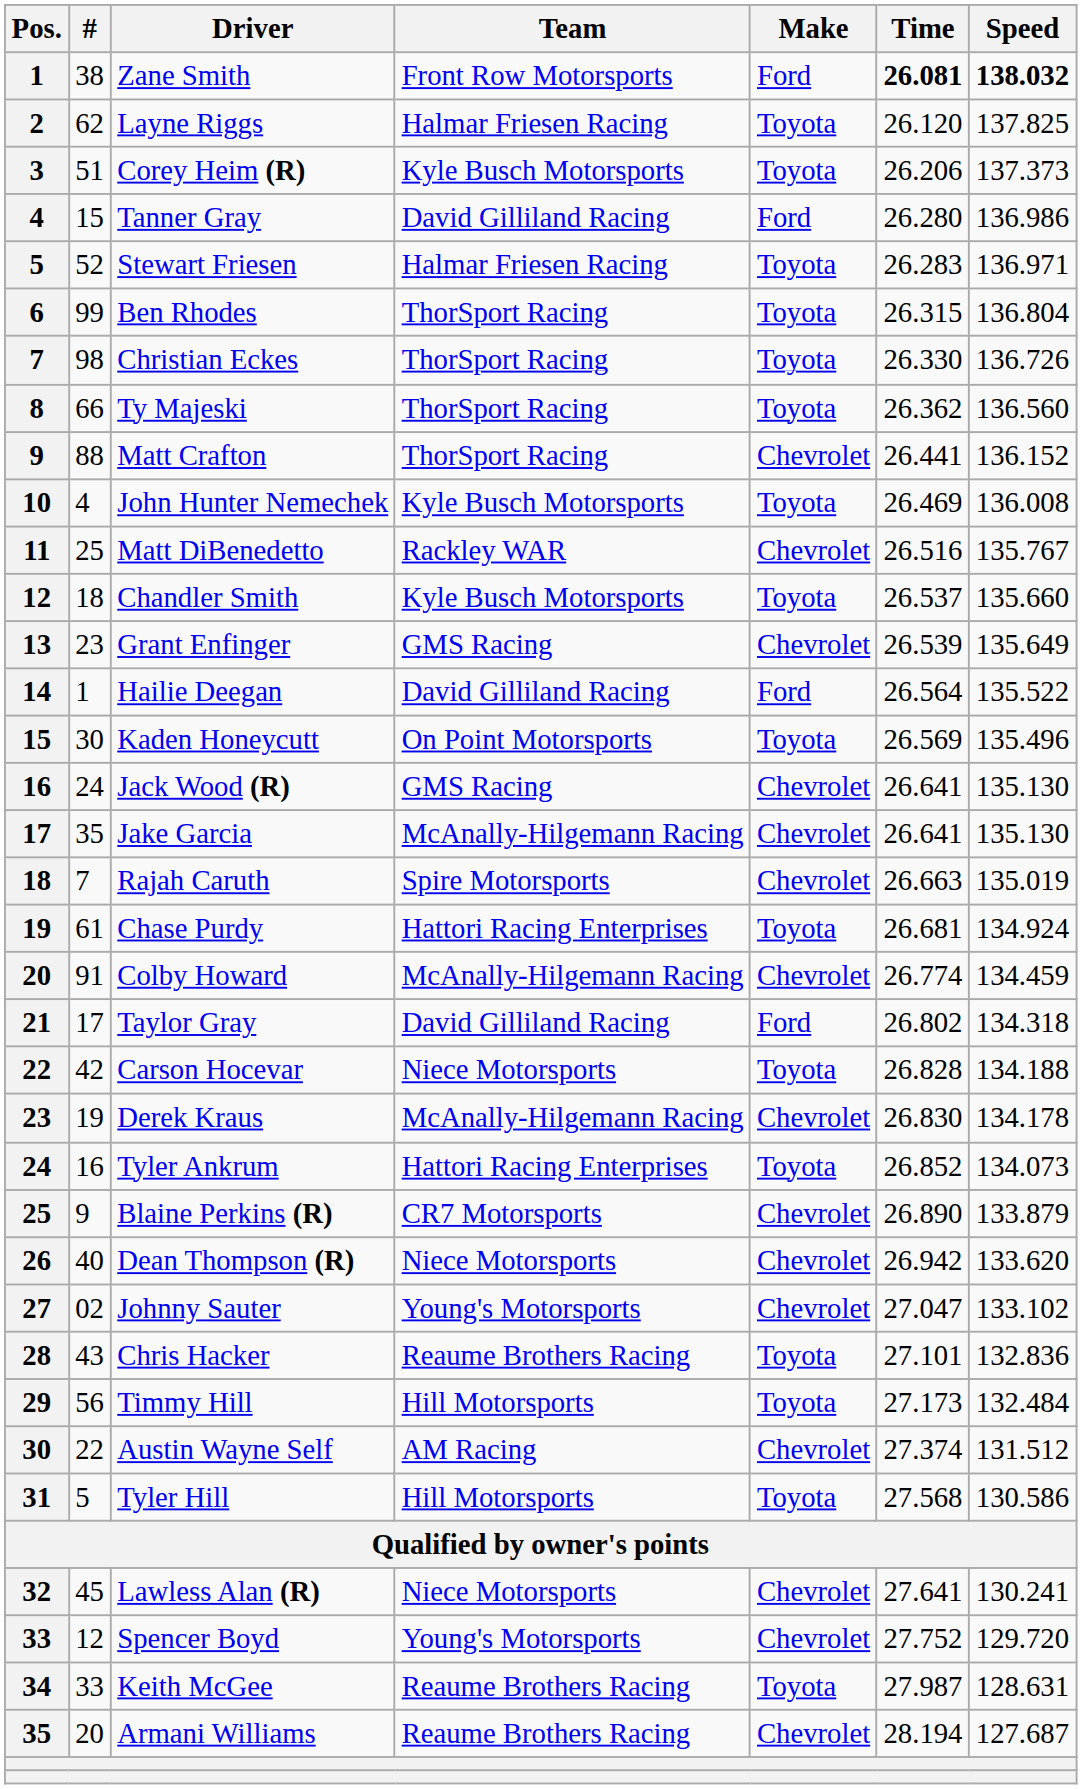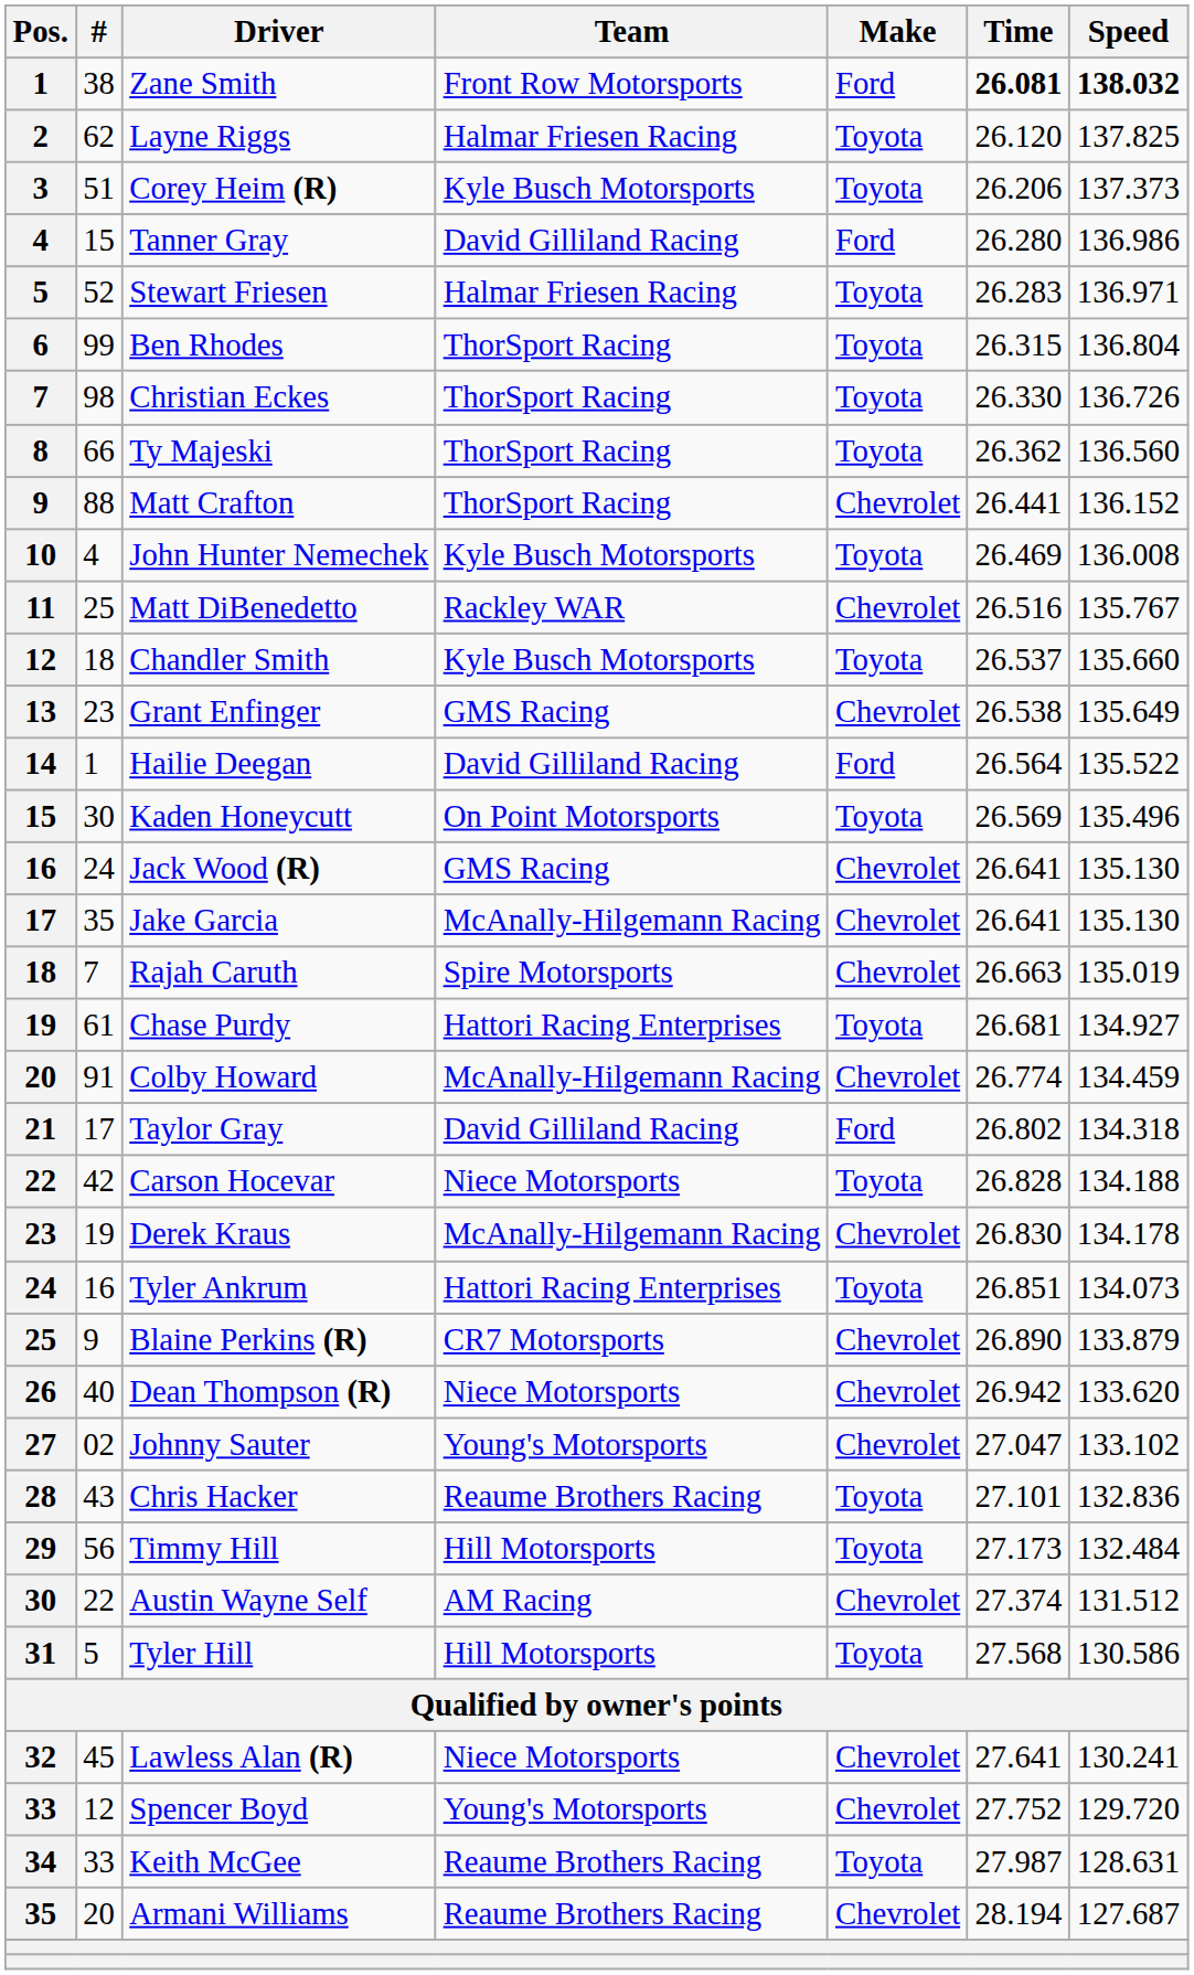 <table class="wikitable" style="font-size:95%">
 <tr>
 <th>Pos.</th>
 <th>#</th>
 <th>Driver</th>
 <th>Team</th>
 <th>Make</th>
 <th>Time</th>
 <th>Speed</th>
 </tr>
 <tr>
 <th>1</th>
 <td>38</td>
 <td><a href='#'>Zane Smith</a></td>
 <td><a href='#'>Front Row Motorsports</a></td>
 <td><a href='#'>Ford</a></td>
 <td><strong>26.081</strong></td>
 <td><strong>138.032</strong></td>
 </tr>
 <tr>
 <th>2</th>
 <td>62</td>
 <td><a href='#'>Layne Riggs</a></td>
 <td><a href='#'>Halmar Friesen Racing</a></td>
 <td><a href='#'>Toyota</a></td>
 <td>26.120</td>
 <td>137.825</td>
 </tr>
 <tr>
 <th>3</th>
 <td>51</td>
 <td><a href='#'>Corey Heim</a> <strong>(R)</strong></td>
 <td><a href='#'>Kyle Busch Motorsports</a></td>
 <td><a href='#'>Toyota</a></td>
 <td>26.206</td>
 <td>137.373</td>
 </tr>
 <tr>
 <th>4</th>
 <td>15</td>
 <td><a href='#'>Tanner Gray</a></td>
 <td><a href='#'>David Gilliland Racing</a></td>
 <td><a href='#'>Ford</a></td>
 <td>26.280</td>
 <td>136.986</td>
 </tr>
 <tr>
 <th>5</th>
 <td>52</td>
 <td><a href='#'>Stewart Friesen</a></td>
 <td><a href='#'>Halmar Friesen Racing</a></td>
 <td><a href='#'>Toyota</a></td>
 <td>26.283</td>
 <td>136.971</td>
 </tr>
 <tr>
 <th>6</th>
 <td>99</td>
 <td><a href='#'>Ben Rhodes</a></td>
 <td><a href='#'>ThorSport Racing</a></td>
 <td><a href='#'>Toyota</a></td>
 <td>26.315</td>
 <td>136.804</td>
 </tr>
 <tr>
 <th>7</th>
 <td>98</td>
 <td><a href='#'>Christian Eckes</a></td>
 <td><a href='#'>ThorSport Racing</a></td>
 <td><a href='#'>Toyota</a></td>
 <td>26.330</td>
 <td>136.726</td>
 </tr>
 <tr>
 <th>8</th>
 <td>66</td>
 <td><a href='#'>Ty Majeski</a></td>
 <td><a href='#'>ThorSport Racing</a></td>
 <td><a href='#'>Toyota</a></td>
 <td>26.362</td>
 <td>136.560</td>
 </tr>
 <tr>
 <th>9</th>
 <td>88</td>
 <td><a href='#'>Matt Crafton</a></td>
 <td><a href='#'>ThorSport Racing</a></td>
 <td><a href='#'>Chevrolet</a></td>
 <td>26.441</td>
 <td>136.152</td>
 </tr>
 <tr>
 <th>10</th>
 <td>4</td>
 <td><a href='#'>John Hunter Nemechek</a></td>
 <td><a href='#'>Kyle Busch Motorsports</a></td>
 <td><a href='#'>Toyota</a></td>
 <td>26.469</td>
 <td>136.008</td>
 </tr>
 <tr>
 <th>11</th>
 <td>25</td>
 <td><a href='#'>Matt DiBenedetto</a></td>
 <td><a href='#'>Rackley WAR</a></td>
 <td><a href='#'>Chevrolet</a></td>
 <td>26.516</td>
 <td>135.767</td>
 </tr>
 <tr>
 <th>12</th>
 <td>18</td>
 <td><a href='#'>Chandler Smith</a></td>
 <td><a href='#'>Kyle Busch Motorsports</a></td>
 <td><a href='#'>Toyota</a></td>
 <td>26.537</td>
 <td>135.660</td>
 </tr>
 <tr>
 <th>13</th>
 <td>23</td>
 <td><a href='#'>Grant Enfinger</a></td>
 <td><a href='#'>GMS Racing</a></td>
 <td><a href='#'>Chevrolet</a></td>
-<td>26.539</td>
+<td>26.538</td>
 <td>135.649</td>
 </tr>
 <tr>
 <th>14</th>
 <td>1</td>
 <td><a href='#'>Hailie Deegan</a></td>
 <td><a href='#'>David Gilliland Racing</a></td>
 <td><a href='#'>Ford</a></td>
 <td>26.564</td>
 <td>135.522</td>
 </tr>
 <tr>
 <th>15</th>
 <td>30</td>
 <td><a href='#'>Kaden Honeycutt</a></td>
 <td><a href='#'>On Point Motorsports</a></td>
 <td><a href='#'>Toyota</a></td>
 <td>26.569</td>
 <td>135.496</td>
 </tr>
 <tr>
 <th>16</th>
 <td>24</td>
 <td><a href='#'>Jack Wood</a> <strong>(R)</strong></td>
 <td><a href='#'>GMS Racing</a></td>
 <td><a href='#'>Chevrolet</a></td>
 <td>26.641</td>
 <td>135.130</td>
 </tr>
 <tr>
 <th>17</th>
 <td>35</td>
 <td><a href='#'>Jake Garcia</a></td>
 <td><a href='#'>McAnally-Hilgemann Racing</a></td>
 <td><a href='#'>Chevrolet</a></td>
 <td>26.641</td>
 <td>135.130</td>
 </tr>
 <tr>
 <th>18</th>
 <td>7</td>
 <td><a href='#'>Rajah Caruth</a></td>
 <td><a href='#'>Spire Motorsports</a></td>
 <td><a href='#'>Chevrolet</a></td>
 <td>26.663</td>
 <td>135.019</td>
 </tr>
 <tr>
 <th>19</th>
 <td>61</td>
 <td><a href='#'>Chase Purdy</a></td>
 <td><a href='#'>Hattori Racing Enterprises</a></td>
 <td><a href='#'>Toyota</a></td>
 <td>26.681</td>
-<td>134.924</td>
+<td>134.927</td>
 </tr>
 <tr>
 <th>20</th>
 <td>91</td>
 <td><a href='#'>Colby Howard</a></td>
 <td><a href='#'>McAnally-Hilgemann Racing</a></td>
 <td><a href='#'>Chevrolet</a></td>
 <td>26.774</td>
 <td>134.459</td>
 </tr>
 <tr>
 <th>21</th>
 <td>17</td>
 <td><a href='#'>Taylor Gray</a></td>
 <td><a href='#'>David Gilliland Racing</a></td>
 <td><a href='#'>Ford</a></td>
 <td>26.802</td>
 <td>134.318</td>
 </tr>
 <tr>
 <th>22</th>
 <td>42</td>
 <td><a href='#'>Carson Hocevar</a></td>
 <td><a href='#'>Niece Motorsports</a></td>
 <td><a href='#'>Toyota</a></td>
 <td>26.828</td>
 <td>134.188</td>
 </tr>
 <tr>
 <th>23</th>
 <td>19</td>
 <td><a href='#'>Derek Kraus</a></td>
 <td><a href='#'>McAnally-Hilgemann Racing</a></td>
 <td><a href='#'>Chevrolet</a></td>
 <td>26.830</td>
 <td>134.178</td>
 </tr>
 <tr>
 <th>24</th>
 <td>16</td>
 <td><a href='#'>Tyler Ankrum</a></td>
 <td><a href='#'>Hattori Racing Enterprises</a></td>
 <td><a href='#'>Toyota</a></td>
-<td>26.852</td>
+<td>26.851</td>
 <td>134.073</td>
 </tr>
 <tr>
 <th>25</th>
 <td>9</td>
 <td><a href='#'>Blaine Perkins</a> <strong>(R)</strong></td>
 <td><a href='#'>CR7 Motorsports</a></td>
 <td><a href='#'>Chevrolet</a></td>
 <td>26.890</td>
 <td>133.879</td>
 </tr>
 <tr>
 <th>26</th>
 <td>40</td>
 <td><a href='#'>Dean Thompson</a> <strong>(R)</strong></td>
 <td><a href='#'>Niece Motorsports</a></td>
 <td><a href='#'>Chevrolet</a></td>
 <td>26.942</td>
 <td>133.620</td>
 </tr>
 <tr>
 <th>27</th>
 <td>02</td>
 <td><a href='#'>Johnny Sauter</a></td>
 <td><a href='#'>Young's Motorsports</a></td>
 <td><a href='#'>Chevrolet</a></td>
 <td>27.047</td>
 <td>133.102</td>
 </tr>
 <tr>
 <th>28</th>
 <td>43</td>
 <td><a href='#'>Chris Hacker</a></td>
 <td><a href='#'>Reaume Brothers Racing</a></td>
 <td><a href='#'>Toyota</a></td>
 <td>27.101</td>
 <td>132.836</td>
 </tr>
 <tr>
 <th>29</th>
 <td>56</td>
 <td><a href='#'>Timmy Hill</a></td>
 <td><a href='#'>Hill Motorsports</a></td>
 <td><a href='#'>Toyota</a></td>
 <td>27.173</td>
 <td>132.484</td>
 </tr>
 <tr>
 <th>30</th>
 <td>22</td>
 <td><a href='#'>Austin Wayne Self</a></td>
 <td><a href='#'>AM Racing</a></td>
 <td><a href='#'>Chevrolet</a></td>
 <td>27.374</td>
 <td>131.512</td>
 </tr>
 <tr>
 <th>31</th>
 <td>5</td>
 <td><a href='#'>Tyler Hill</a></td>
 <td><a href='#'>Hill Motorsports</a></td>
 <td><a href='#'>Toyota</a></td>
 <td>27.568</td>
 <td>130.586</td>
 </tr>
 <tr>
 <th colspan="7">Qualified by owner's points</th>
 </tr>
 <tr>
 <th>32</th>
 <td>45</td>
 <td><a href='#'>Lawless Alan</a> <strong>(R)</strong></td>
 <td><a href='#'>Niece Motorsports</a></td>
 <td><a href='#'>Chevrolet</a></td>
 <td>27.641</td>
 <td>130.241</td>
 </tr>
 <tr>
 <th>33</th>
 <td>12</td>
 <td><a href='#'>Spencer Boyd</a></td>
 <td><a href='#'>Young's Motorsports</a></td>
 <td><a href='#'>Chevrolet</a></td>
 <td>27.752</td>
 <td>129.720</td>
 </tr>
 <tr>
 <th>34</th>
 <td>33</td>
 <td><a href='#'>Keith McGee</a></td>
 <td><a href='#'>Reaume Brothers Racing</a></td>
 <td><a href='#'>Toyota</a></td>
 <td>27.987</td>
 <td>128.631</td>
 </tr>
 <tr>
 <th>35</th>
 <td>20</td>
 <td><a href='#'>Armani Williams</a></td>
 <td><a href='#'>Reaume Brothers Racing</a></td>
 <td><a href='#'>Chevrolet</a></td>
 <td>28.194</td>
 <td>127.687</td>
 </tr>
 <tr>
 <th colspan="7"></th>
 </tr>
 <tr>
 <th colspan="7"></th>
 </tr>
 </table>
